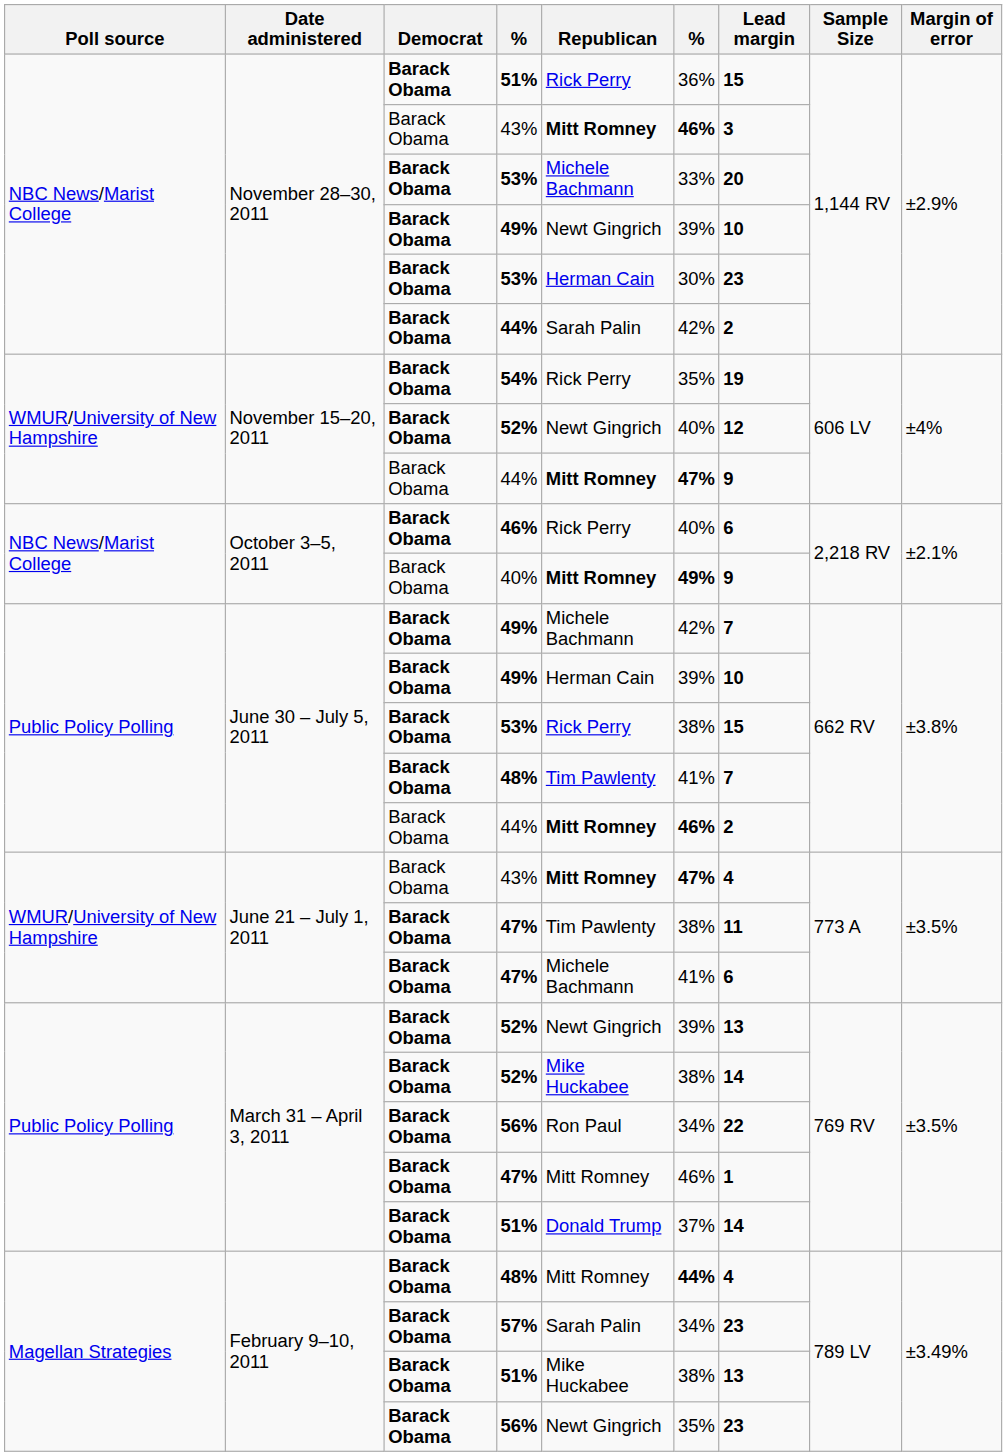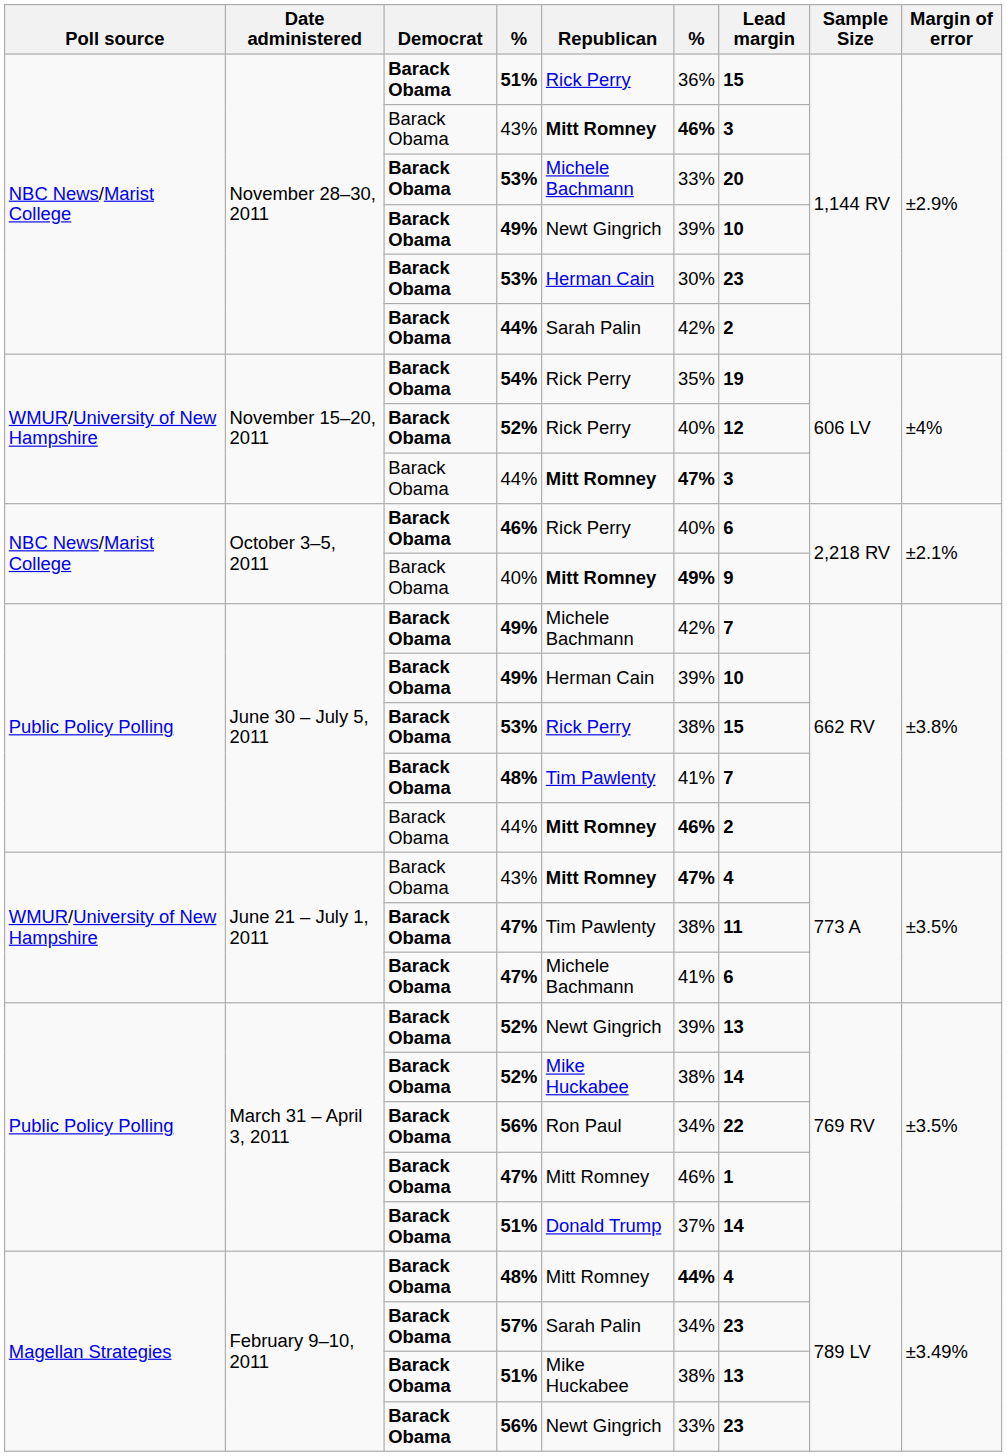 <table class="wikitable">
 <tr valign=bottom>
 <th>Poll source</th>
 <th>Date administered</th>
 <th>Democrat</th>
 <th>%</th>
 <th>Republican</th>
 <th>%</th>
 <th>Lead margin</th>
 <th>Sample Size</th>
 <th>Margin of error</th>
 </tr>
 <tr>
 <td rowspan=6><a href='#'>NBC News</a>/<a href='#'>Marist College</a></td>
 <td rowspan=6>November 28–30, 2011</td>
 <td><strong>Barack Obama</strong></td>
 <td><strong>51%</strong></td>
 <td><a href='#'>Rick Perry</a></td>
 <td>36%</td>
 <td><strong>15</strong></td>
 <td rowspan=6>1,144 RV</td>
 <td rowspan=6>±2.9%</td>
 </tr>
 <tr>
 <td>Barack Obama</td>
 <td>43%</td>
 <td><strong>Mitt Romney</strong></td>
 <td><strong>46%</strong></td>
 <td><strong>3</strong></td>
 </tr>
 <tr>
 <td><strong>Barack Obama</strong></td>
 <td><strong>53%</strong></td>
 <td><a href='#'>Michele Bachmann</a></td>
 <td>33%</td>
 <td><strong>20</strong></td>
 </tr>
 <tr>
 <td><strong>Barack Obama</strong></td>
 <td><strong>49%</strong></td>
 <td>Newt Gingrich</td>
 <td>39%</td>
 <td><strong>10</strong></td>
 </tr>
 <tr>
 <td><strong>Barack Obama</strong></td>
 <td><strong>53%</strong></td>
 <td><a href='#'>Herman Cain</a></td>
 <td>30%</td>
 <td><strong>23</strong></td>
 </tr>
 <tr>
 <td><strong>Barack Obama</strong></td>
 <td><strong>44%</strong></td>
 <td>Sarah Palin</td>
 <td>42%</td>
 <td><strong>2</strong></td>
 </tr>
 <tr>
 <td rowspan="3"><a href='#'>WMUR</a>/<a href='#'>University of New Hampshire</a></td>
 <td rowspan="3">November 15–20, 2011</td>
 <td><strong>Barack Obama</strong></td>
 <td><strong>54%</strong></td>
 <td>Rick Perry</td>
 <td>35%</td>
 <td><strong>19</strong></td>
 <td rowspan="3">606 LV</td>
 <td rowspan="3">±4%</td>
 </tr>
 <tr>
 <td><strong>Barack Obama</strong></td>
 <td><strong>52%</strong></td>
-<td>Newt Gingrich</td>
+<td>Rick Perry</td>
 <td>40%</td>
 <td><strong>12</strong></td>
 </tr>
 <tr>
 <td>Barack Obama</td>
 <td>44%</td>
 <td><strong>Mitt Romney</strong></td>
 <td><strong>47%</strong></td>
-<td><strong>9</strong></td>
+<td><strong>3</strong></td>
 </tr>
 <tr>
 <td rowspan=2><a href='#'>NBC News</a>/<a href='#'>Marist College</a></td>
 <td rowspan=2>October 3–5, 2011</td>
 <td><strong>Barack Obama</strong></td>
 <td><strong>46%</strong></td>
 <td>Rick Perry</td>
 <td>40%</td>
 <td><strong>6</strong></td>
 <td rowspan=2>2,218 RV</td>
 <td rowspan=2>±2.1%</td>
 </tr>
 <tr>
 <td>Barack Obama</td>
 <td>40%</td>
 <td><strong>Mitt Romney</strong></td>
 <td><strong>49%</strong></td>
 <td><strong>9</strong></td>
 </tr>
 <tr>
 <td rowspan="5"><a href='#'>Public Policy Polling</a></td>
 <td rowspan="5">June 30 – July 5, 2011</td>
 <td><strong>Barack Obama</strong></td>
 <td><strong>49%</strong></td>
 <td>Michele Bachmann</td>
 <td>42%</td>
 <td><strong>7</strong></td>
 <td rowspan="5">662 RV</td>
 <td rowspan="5">±3.8%</td>
 </tr>
 <tr>
 <td><strong>Barack Obama</strong></td>
 <td><strong>49%</strong></td>
 <td>Herman Cain</td>
 <td>39%</td>
 <td><strong>10</strong></td>
 </tr>
 <tr>
 <td><strong>Barack Obama</strong></td>
 <td><strong>53%</strong></td>
 <td><a href='#'>Rick Perry</a></td>
 <td>38%</td>
 <td><strong>15</strong></td>
 </tr>
 <tr>
 <td><strong>Barack Obama</strong></td>
 <td><strong>48%</strong></td>
 <td><a href='#'>Tim Pawlenty</a></td>
 <td>41%</td>
 <td><strong>7</strong></td>
 </tr>
 <tr>
 <td>Barack Obama</td>
 <td>44%</td>
 <td><strong>Mitt Romney</strong></td>
 <td><strong>46%</strong></td>
 <td><strong>2</strong></td>
 </tr>
 <tr>
 <td rowspan=3><a href='#'>WMUR</a>/<a href='#'>University of New Hampshire</a></td>
 <td rowspan=3>June 21 – July 1, 2011</td>
 <td>Barack Obama</td>
 <td>43%</td>
 <td><strong>Mitt Romney</strong></td>
 <td><strong>47%</strong></td>
 <td><strong>4</strong></td>
 <td rowspan=3>773 A</td>
 <td rowspan=3>±3.5%</td>
 </tr>
 <tr>
 <td><strong>Barack Obama</strong></td>
 <td><strong>47%</strong></td>
 <td>Tim Pawlenty</td>
 <td>38%</td>
 <td><strong>11</strong></td>
 </tr>
 <tr>
 <td><strong>Barack Obama</strong></td>
 <td><strong>47%</strong></td>
 <td>Michele Bachmann</td>
 <td>41%</td>
 <td><strong>6</strong></td>
 </tr>
 <tr>
 <td rowspan=5><a href='#'>Public Policy Polling</a></td>
 <td rowspan=5>March 31 – April 3, 2011</td>
 <td><strong>Barack Obama</strong></td>
 <td><strong>52%</strong></td>
 <td>Newt Gingrich</td>
 <td>39%</td>
 <td><strong>13</strong></td>
 <td rowspan=5>769 RV</td>
 <td rowspan=5>±3.5%</td>
 </tr>
 <tr>
 <td><strong>Barack Obama</strong></td>
 <td><strong>52%</strong></td>
 <td><a href='#'>Mike Huckabee</a></td>
 <td>38%</td>
 <td><strong>14</strong></td>
 </tr>
 <tr>
 <td><strong>Barack Obama</strong></td>
 <td><strong>56%</strong></td>
 <td>Ron Paul</td>
 <td>34%</td>
 <td><strong>22</strong></td>
 </tr>
 <tr>
 <td><strong>Barack Obama</strong></td>
 <td><strong>47%</strong></td>
 <td>Mitt Romney</td>
 <td>46%</td>
 <td><strong>1</strong></td>
 </tr>
 <tr>
 <td><strong>Barack Obama</strong></td>
 <td><strong>51%</strong></td>
 <td><a href='#'>Donald Trump</a></td>
 <td>37%</td>
 <td><strong>14</strong></td>
 </tr>
 <tr>
 <td rowspan=4><a href='#'>Magellan Strategies</a></td>
 <td rowspan=4>February 9–10, 2011</td>
 <td><strong>Barack Obama</strong></td>
 <td><strong>48%</strong></td>
 <td>Mitt Romney</td>
 <td><strong>44%</strong></td>
 <td><strong>4</strong></td>
 <td rowspan=4>789 LV</td>
 <td rowspan=4>±3.49%</td>
 </tr>
 <tr>
 <td><strong>Barack Obama</strong></td>
 <td><strong>57%</strong></td>
 <td>Sarah Palin</td>
 <td>34%</td>
 <td><strong>23</strong></td>
 </tr>
 <tr>
 <td><strong>Barack Obama</strong></td>
 <td><strong>51%</strong></td>
 <td>Mike Huckabee</td>
 <td>38%</td>
 <td><strong>13</strong></td>
 </tr>
 <tr>
 <td><strong>Barack Obama</strong></td>
 <td><strong>56%</strong></td>
 <td>Newt Gingrich</td>
-<td>35%</td>
+<td>33%</td>
 <td><strong>23</strong></td>
 </tr>
 </table>
